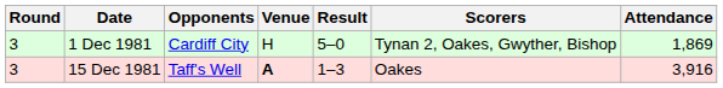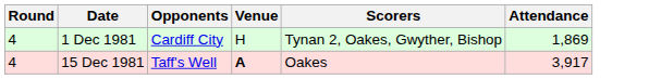 <table class="wikitable">
 <tr>
 <th>Round</th>
 <th>Date</th>
 <th>Opponents</th>
 <th>Venue</th>
-<th>Result</th>
 <th>Scorers</th>
 <th>Attendance</th>
 </tr>
 <tr bgcolor="#ddffdd">
-<td>3</td>
+<td>4</td>
 <td>1 Dec 1981</td>
 <td><a href='#'>Cardiff City</a></td>
 <td>H</td>
-<td>5–0</td>
 <td>Tynan 2, Oakes, Gwyther, Bishop</td>
 <td align="right">1,869</td>
 </tr>
 <tr bgcolor="#ffdddd">
-<td>3</td>
+<td>4</td>
 <td>15 Dec 1981</td>
 <td><a href='#'>Taff's Well</a></td>
 <td><strong>A</strong></td>
-<td>1–3</td>
 <td>Oakes</td>
-<td align="right">3,916</td>
+<td align="right">3,917</td>
 </tr>
 </table>
